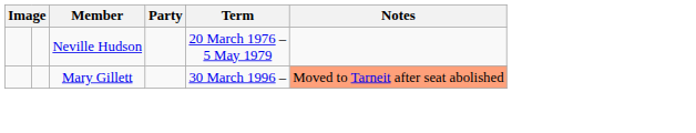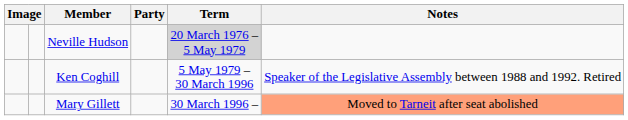 <table class="wikitable" style="text-align:center">
 <tr>
 <th colspan=2>Image</th>
 <th>Member</th>
 <th>Party</th>
 <th>Term</th>
 <th>Notes</th>
 </tr>
 <tr>
 <td> </td>
 <td></td>
 <td><a href='#'>Neville Hudson</a><br></td>
 <td></td>
-<td><a href='#'>20 March 1976</a> –<br> <a href='#'>5 May 1979</a></td>
+<td style="background: lightgrey;"><a href='#'>20 March 1976</a> –<br> <a href='#'>5 May 1979</a></td>
 <td></td>
+</tr>
+<tr>
+<td> </td>
+<td></td>
+<td><a href='#'>Ken Coghill</a><br></td>
+<td></td>
+<td><a href='#'>5 May 1979</a> –<br> <a href='#'>30 March 1996</a></td>
+<td><a href='#'>Speaker of the Legislative Assembly</a> between 1988 and 1992. Retired</td>
 </tr>
 <tr>
 <td> </td>
 <td></td>
 <td><a href='#'>Mary Gillett</a><br></td>
 <td></td>
 <td><a href='#'>30 March 1996</a> –<br> </td>
 <td style="background: lightsalmon;">Moved to <a href='#'>Tarneit</a> after seat abolished</td>
 </tr>
 </table>
